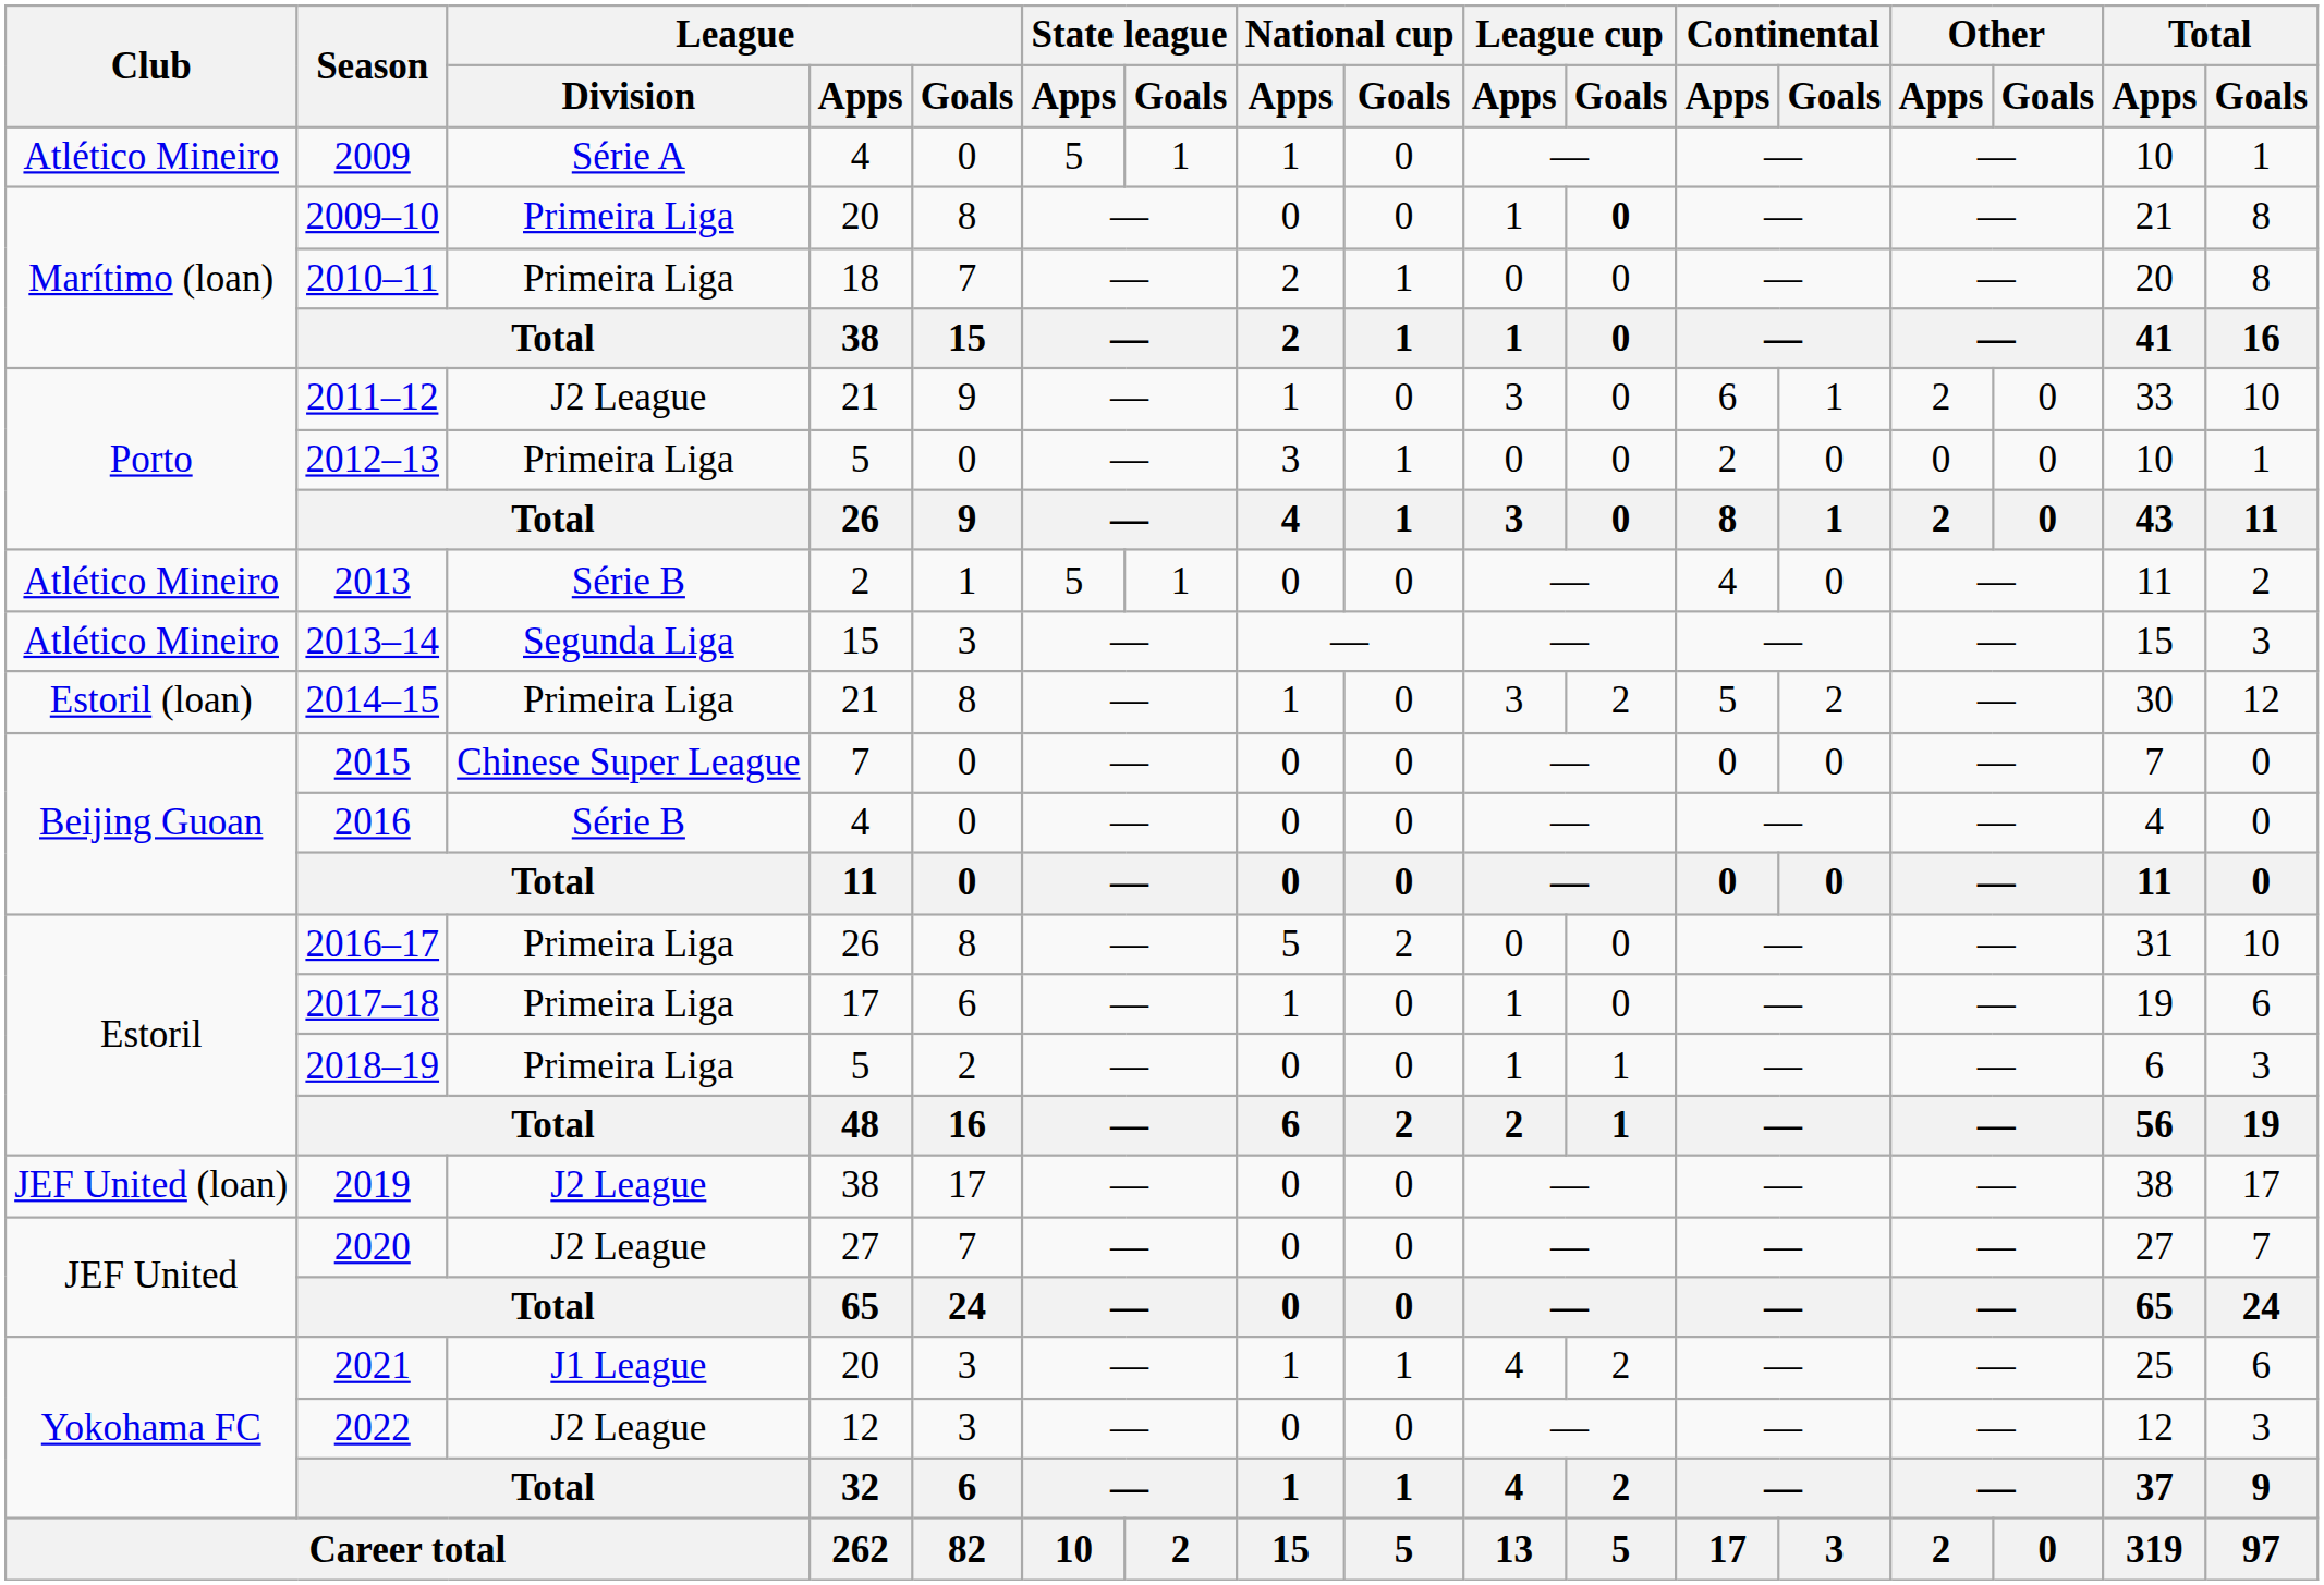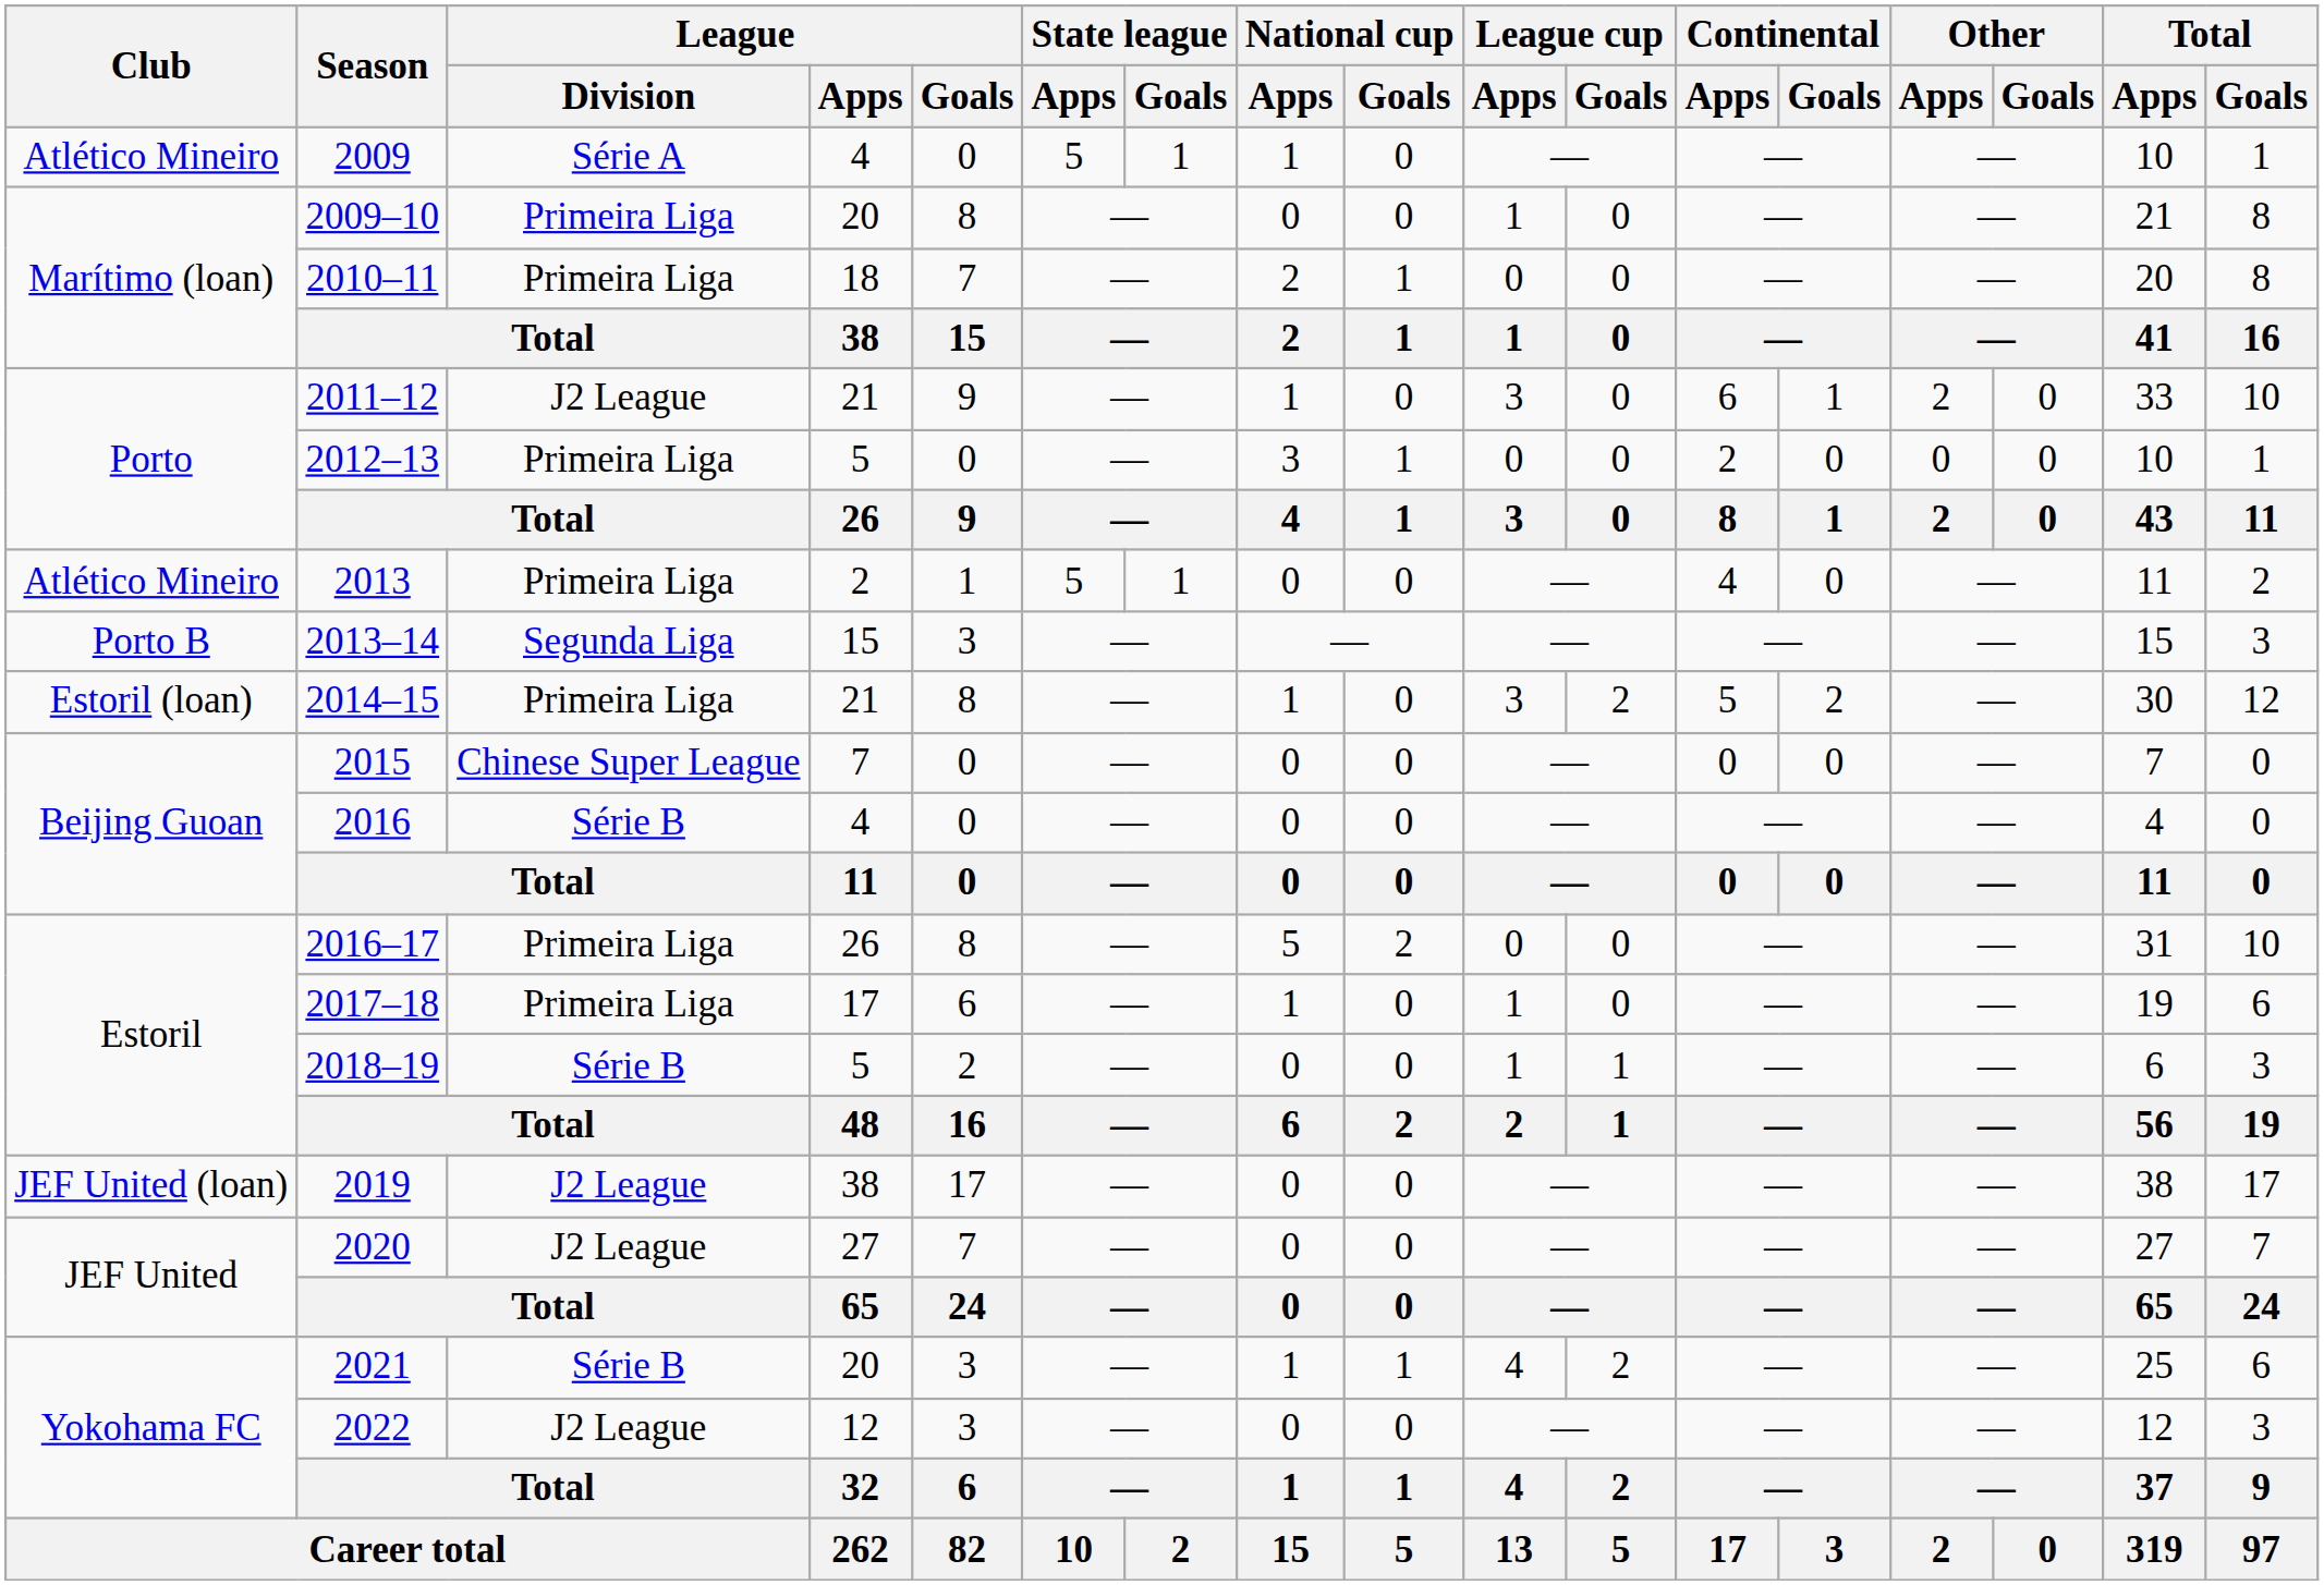 <table class="wikitable" style="text-align: center">
 <tr>
 <th rowspan="2">Club</th>
 <th rowspan="2">Season</th>
 <th colspan="3">League</th>
 <th colspan="2">State league</th>
 <th colspan="2">National cup</th>
 <th colspan="2">League cup</th>
 <th colspan="2">Continental</th>
 <th colspan="2">Other</th>
 <th colspan="2">Total</th>
 </tr>
 <tr>
 <th>Division</th>
 <th>Apps</th>
 <th>Goals</th>
 <th>Apps</th>
 <th>Goals</th>
 <th>Apps</th>
 <th>Goals</th>
 <th>Apps</th>
 <th>Goals</th>
 <th>Apps</th>
 <th>Goals</th>
 <th>Apps</th>
 <th>Goals</th>
 <th>Apps</th>
 <th>Goals</th>
 </tr>
 <tr>
 <td><a href='#'>Atlético Mineiro</a></td>
 <td><a href='#'>2009</a></td>
 <td><a href='#'>Série A</a></td>
 <td>4</td>
 <td>0</td>
 <td>5</td>
 <td>1</td>
 <td>1</td>
 <td>0</td>
 <td colspan="2">—</td>
 <td colspan="2">—</td>
 <td colspan="2">—</td>
 <td>10</td>
 <td>1</td>
 </tr>
 <tr>
 <td rowspan="3"><a href='#'>Marítimo</a> (loan)</td>
 <td><a href='#'>2009–10</a></td>
 <td><a href='#'>Primeira Liga</a></td>
 <td>20</td>
 <td>8</td>
 <td colspan="2">—</td>
 <td>0</td>
 <td>0</td>
 <td>1</td>
-<td><strong>0</strong></td>
+<td>0</td>
 <td colspan="2">—</td>
 <td colspan="2">—</td>
 <td>21</td>
 <td>8</td>
 </tr>
 <tr>
 <td><a href='#'>2010–11</a></td>
 <td>Primeira Liga</td>
 <td>18</td>
 <td>7</td>
 <td colspan="2">—</td>
 <td>2</td>
 <td>1</td>
 <td>0</td>
 <td>0</td>
 <td colspan="2">—</td>
 <td colspan="2">—</td>
 <td>20</td>
 <td>8</td>
 </tr>
 <tr>
 <th colspan="2">Total</th>
 <th>38</th>
 <th>15</th>
 <th colspan="2">—</th>
 <th>2</th>
 <th>1</th>
 <th>1</th>
 <th>0</th>
 <th colspan="2">—</th>
 <th colspan="2">—</th>
 <th>41</th>
 <th>16</th>
 </tr>
 <tr>
 <td rowspan="3"><a href='#'>Porto</a></td>
 <td><a href='#'>2011–12</a></td>
 <td>J2 League</td>
 <td>21</td>
 <td>9</td>
 <td colspan="2">—</td>
 <td>1</td>
 <td>0</td>
 <td>3</td>
 <td>0</td>
 <td>6</td>
 <td>1</td>
 <td>2</td>
 <td>0</td>
 <td>33</td>
 <td>10</td>
 </tr>
 <tr>
 <td><a href='#'>2012–13</a></td>
 <td>Primeira Liga</td>
 <td>5</td>
 <td>0</td>
 <td colspan="2">—</td>
 <td>3</td>
 <td>1</td>
 <td>0</td>
 <td>0</td>
 <td>2</td>
 <td>0</td>
 <td>0</td>
 <td>0</td>
 <td>10</td>
 <td>1</td>
 </tr>
 <tr>
 <th colspan="2">Total</th>
 <th>26</th>
 <th>9</th>
 <th colspan="2">—</th>
 <th>4</th>
 <th>1</th>
 <th>3</th>
 <th>0</th>
 <th>8</th>
 <th>1</th>
 <th>2</th>
 <th>0</th>
 <th>43</th>
 <th>11</th>
 </tr>
 <tr>
 <td><a href='#'>Atlético Mineiro</a></td>
 <td><a href='#'>2013</a></td>
-<td><a href='#'>Série B</a></td>
+<td>Primeira Liga</td>
 <td>2</td>
 <td>1</td>
 <td>5</td>
 <td>1</td>
 <td>0</td>
 <td>0</td>
 <td colspan="2">—</td>
 <td>4</td>
 <td>0</td>
 <td colspan="2">—</td>
 <td>11</td>
 <td>2</td>
 </tr>
 <tr>
-<td><a href='#'>Atlético Mineiro</a></td>
+<td><a href='#'>Porto B</a></td>
 <td><a href='#'>2013–14</a></td>
 <td><a href='#'>Segunda Liga</a></td>
 <td>15</td>
 <td>3</td>
 <td colspan="2">—</td>
 <td colspan="2">—</td>
 <td colspan="2">—</td>
 <td colspan="2">—</td>
 <td colspan="2">—</td>
 <td>15</td>
 <td>3</td>
 </tr>
 <tr>
 <td><a href='#'>Estoril</a> (loan)</td>
 <td><a href='#'>2014–15</a></td>
 <td>Primeira Liga</td>
 <td>21</td>
 <td>8</td>
 <td colspan="2">—</td>
 <td>1</td>
 <td>0</td>
 <td>3</td>
 <td>2</td>
 <td>5</td>
 <td>2</td>
 <td colspan="2">—</td>
 <td>30</td>
 <td>12</td>
 </tr>
 <tr>
 <td rowspan="3"><a href='#'>Beijing Guoan</a></td>
 <td><a href='#'>2015</a></td>
 <td><a href='#'>Chinese Super League</a></td>
 <td>7</td>
 <td>0</td>
 <td colspan="2">—</td>
 <td>0</td>
 <td>0</td>
 <td colspan="2">—</td>
 <td>0</td>
 <td>0</td>
 <td colspan="2">—</td>
 <td>7</td>
 <td>0</td>
 </tr>
 <tr>
 <td><a href='#'>2016</a></td>
 <td><a href='#'>Série B</a></td>
 <td>4</td>
 <td>0</td>
 <td colspan="2">—</td>
 <td>0</td>
 <td>0</td>
 <td colspan="2">—</td>
 <td colspan="2">—</td>
 <td colspan="2">—</td>
 <td>4</td>
 <td>0</td>
 </tr>
 <tr>
 <th colspan="2">Total</th>
 <th>11</th>
 <th>0</th>
 <th colspan="2">—</th>
 <th>0</th>
 <th>0</th>
 <th colspan="2">—</th>
 <th>0</th>
 <th>0</th>
 <th colspan="2">—</th>
 <th>11</th>
 <th>0</th>
 </tr>
 <tr>
 <td rowspan="4">Estoril</td>
 <td><a href='#'>2016–17</a></td>
 <td>Primeira Liga</td>
 <td>26</td>
 <td>8</td>
 <td colspan="2">—</td>
 <td>5</td>
 <td>2</td>
 <td>0</td>
 <td>0</td>
 <td colspan="2">—</td>
 <td colspan="2">—</td>
 <td>31</td>
 <td>10</td>
 </tr>
 <tr>
 <td><a href='#'>2017–18</a></td>
 <td>Primeira Liga</td>
 <td>17</td>
 <td>6</td>
 <td colspan="2">—</td>
 <td>1</td>
 <td>0</td>
 <td>1</td>
 <td>0</td>
 <td colspan="2">—</td>
 <td colspan="2">—</td>
 <td>19</td>
 <td>6</td>
 </tr>
 <tr>
 <td><a href='#'>2018–19</a></td>
-<td>Primeira Liga</td>
+<td><a href='#'>Série B</a></td>
 <td>5</td>
 <td>2</td>
 <td colspan="2">—</td>
 <td>0</td>
 <td>0</td>
 <td>1</td>
 <td>1</td>
 <td colspan="2">—</td>
 <td colspan="2">—</td>
 <td>6</td>
 <td>3</td>
 </tr>
 <tr>
 <th colspan="2">Total</th>
 <th>48</th>
 <th>16</th>
 <th colspan="2">—</th>
 <th>6</th>
 <th>2</th>
 <th>2</th>
 <th>1</th>
 <th colspan="2">—</th>
 <th colspan="2">—</th>
 <th>56</th>
 <th>19</th>
 </tr>
 <tr>
 <td><a href='#'>JEF United</a> (loan)</td>
 <td><a href='#'>2019</a></td>
 <td><a href='#'>J2 League</a></td>
 <td>38</td>
 <td>17</td>
 <td colspan="2">—</td>
 <td>0</td>
 <td>0</td>
 <td colspan="2">—</td>
 <td colspan="2">—</td>
 <td colspan="2">—</td>
 <td>38</td>
 <td>17</td>
 </tr>
 <tr>
 <td rowspan="2">JEF United</td>
 <td><a href='#'>2020</a></td>
 <td>J2 League</td>
 <td>27</td>
 <td>7</td>
 <td colspan="2">—</td>
 <td>0</td>
 <td>0</td>
 <td colspan="2">—</td>
 <td colspan="2">—</td>
 <td colspan="2">—</td>
 <td>27</td>
 <td>7</td>
 </tr>
 <tr>
 <th colspan="2">Total</th>
 <th>65</th>
 <th>24</th>
 <th colspan="2">—</th>
 <th>0</th>
 <th>0</th>
 <th colspan="2">—</th>
 <th colspan="2">—</th>
 <th colspan="2">—</th>
 <th>65</th>
 <th>24</th>
 </tr>
 <tr>
 <td rowspan="3"><a href='#'>Yokohama FC</a></td>
 <td><a href='#'>2021</a></td>
-<td><a href='#'>J1 League</a></td>
+<td><a href='#'>Série B</a></td>
 <td>20</td>
 <td>3</td>
 <td colspan="2">—</td>
 <td>1</td>
 <td>1</td>
 <td>4</td>
 <td>2</td>
 <td colspan="2">—</td>
 <td colspan="2">—</td>
 <td>25</td>
 <td>6</td>
 </tr>
 <tr>
 <td><a href='#'>2022</a></td>
 <td>J2 League</td>
 <td>12</td>
 <td>3</td>
 <td colspan="2">—</td>
 <td>0</td>
 <td>0</td>
 <td colspan="2">—</td>
 <td colspan="2">—</td>
 <td colspan="2">—</td>
 <td>12</td>
 <td>3</td>
 </tr>
 <tr>
 <th colspan="2">Total</th>
 <th>32</th>
 <th>6</th>
 <th colspan="2">—</th>
 <th>1</th>
 <th>1</th>
 <th>4</th>
 <th>2</th>
 <th colspan="2">—</th>
 <th colspan="2">—</th>
 <th>37</th>
 <th>9</th>
 </tr>
 <tr>
 <th colspan="3">Career total</th>
 <th>262</th>
 <th>82</th>
 <th>10</th>
 <th>2</th>
 <th>15</th>
 <th>5</th>
 <th>13</th>
 <th>5</th>
 <th>17</th>
 <th>3</th>
 <th>2</th>
 <th>0</th>
 <th>319</th>
 <th>97</th>
 </tr>
 </table>
